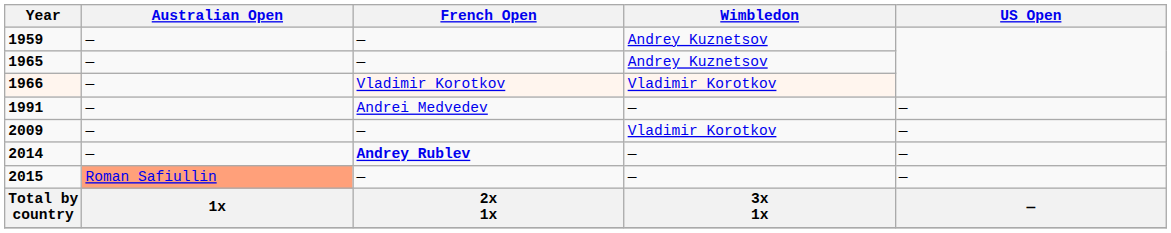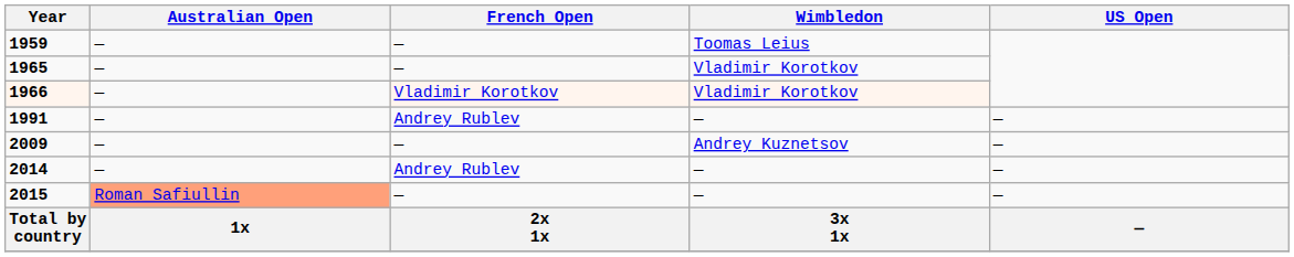 <table class="wikitable sortable" style="font-size: 85%">
 <tr>
 <th>Year</th>
 <th width=200><a href='#'>Australian Open</a></th>
 <th width=200><a href='#'>French Open</a></th>
 <th width=200><a href='#'>Wimbledon</a></th>
 <th width=200><a href='#'>US Open</a></th>
 </tr>
 <tr>
 <td><strong>1959</strong></td>
 <td>—</td>
 <td>—</td>
-<td> <a href='#'>Andrey Kuznetsov</a></td>
+<td> <a href='#'>Toomas Leius</a><br> </td>
 <td rowspan="3"></td>
 </tr>
 <tr>
 <td><strong>1965</strong></td>
 <td>—</td>
 <td>—</td>
-<td> <a href='#'>Andrey Kuznetsov</a></td>
+<td> <a href='#'>Vladimir Korotkov</a> <br> </td>
 </tr>
 <tr>
 <td bgcolor="FFF5EE"><strong>1966</strong></td>
 <td>—</td>
 <td bgcolor="FFF5EE"> <a href='#'>Vladimir Korotkov</a><br> </td>
 <td bgcolor="FFF5EE"> <a href='#'>Vladimir Korotkov</a> <br> </td>
 </tr>
 <tr>
 <td><strong>1991</strong></td>
 <td>—</td>
-<td> <a href='#'>Andrei Medvedev</a><br> </td>
+<td> <a href='#'>Andrey Rublev</a></td>
 <td>—</td>
 <td>—</td>
 </tr>
 <tr>
 <td><strong>2009</strong></td>
 <td>—</td>
 <td>—</td>
-<td> <a href='#'>Vladimir Korotkov</a> <br> </td>
+<td> <a href='#'>Andrey Kuznetsov</a></td>
 <td>—</td>
 </tr>
 <tr>
 <td><strong>2014</strong></td>
 <td>—</td>
-<td><strong> <a href='#'>Andrey Rublev</a></strong></td>
+<td> <a href='#'>Andrey Rublev</a></td>
 <td>—</td>
 <td>—</td>
 </tr>
 <tr>
 <td><strong>2015</strong></td>
 <td style="background: lightsalmon;"> <a href='#'>Roman Safiullin</a></td>
 <td>—</td>
 <td>—</td>
 <td>—</td>
 </tr>
 <tr>
 <th>Total by<br> country</th>
 <th>1x</th>
 <th>2x<br> 1x</th>
 <th>3x<br> 1x</th>
 <th>—</th>
 </tr>
 <tr>
 </tr>
 </table>
